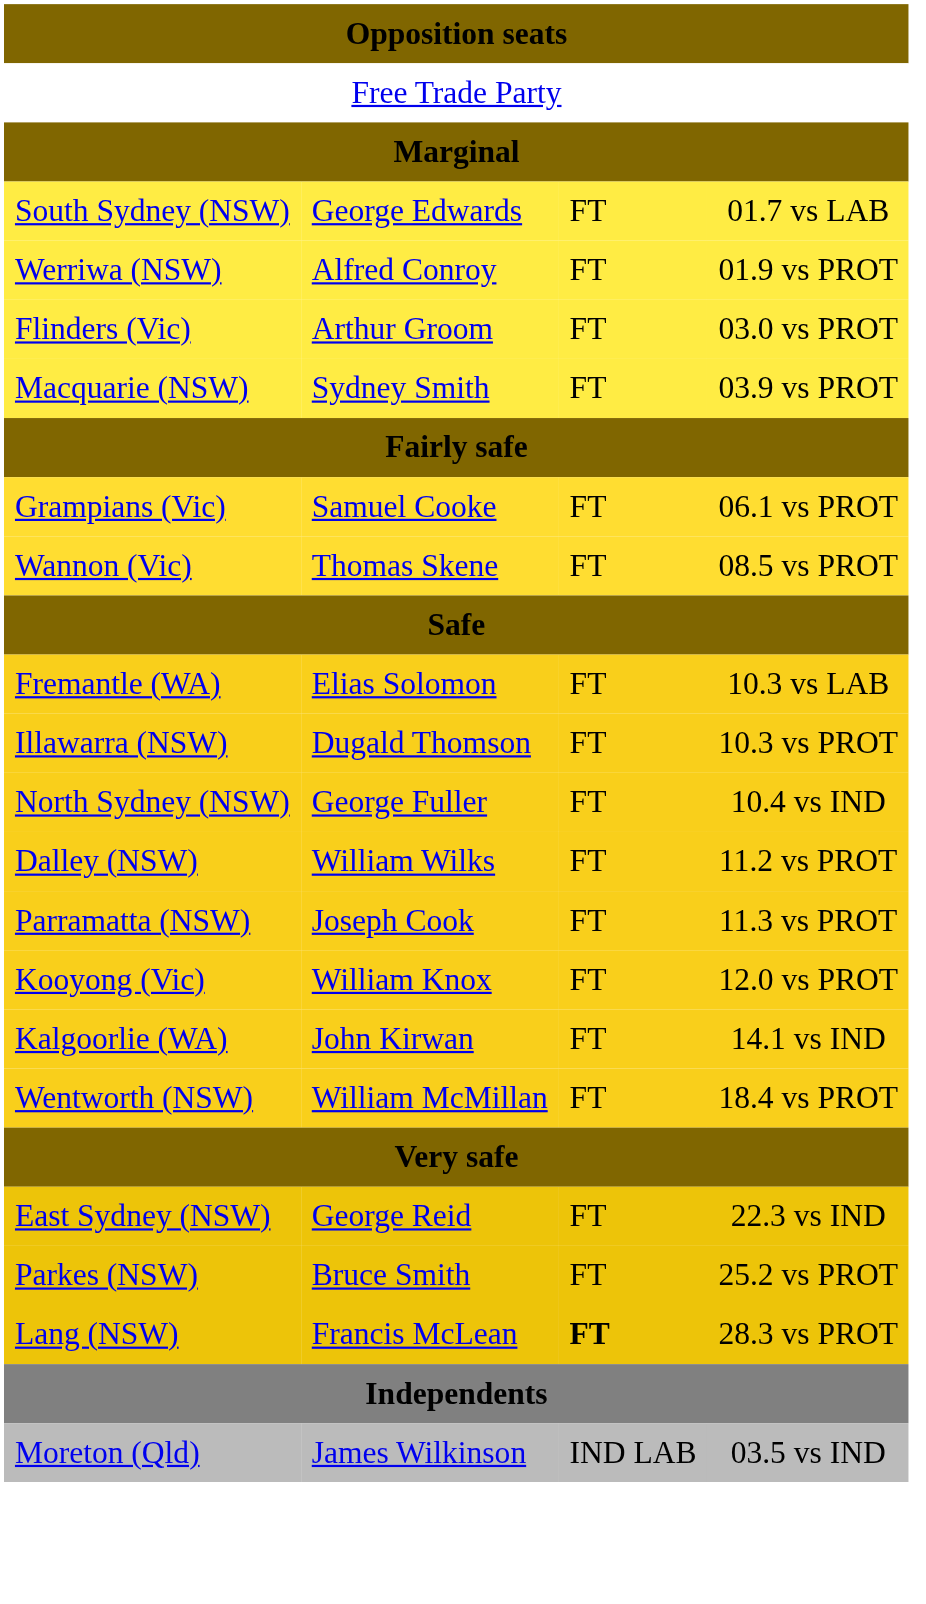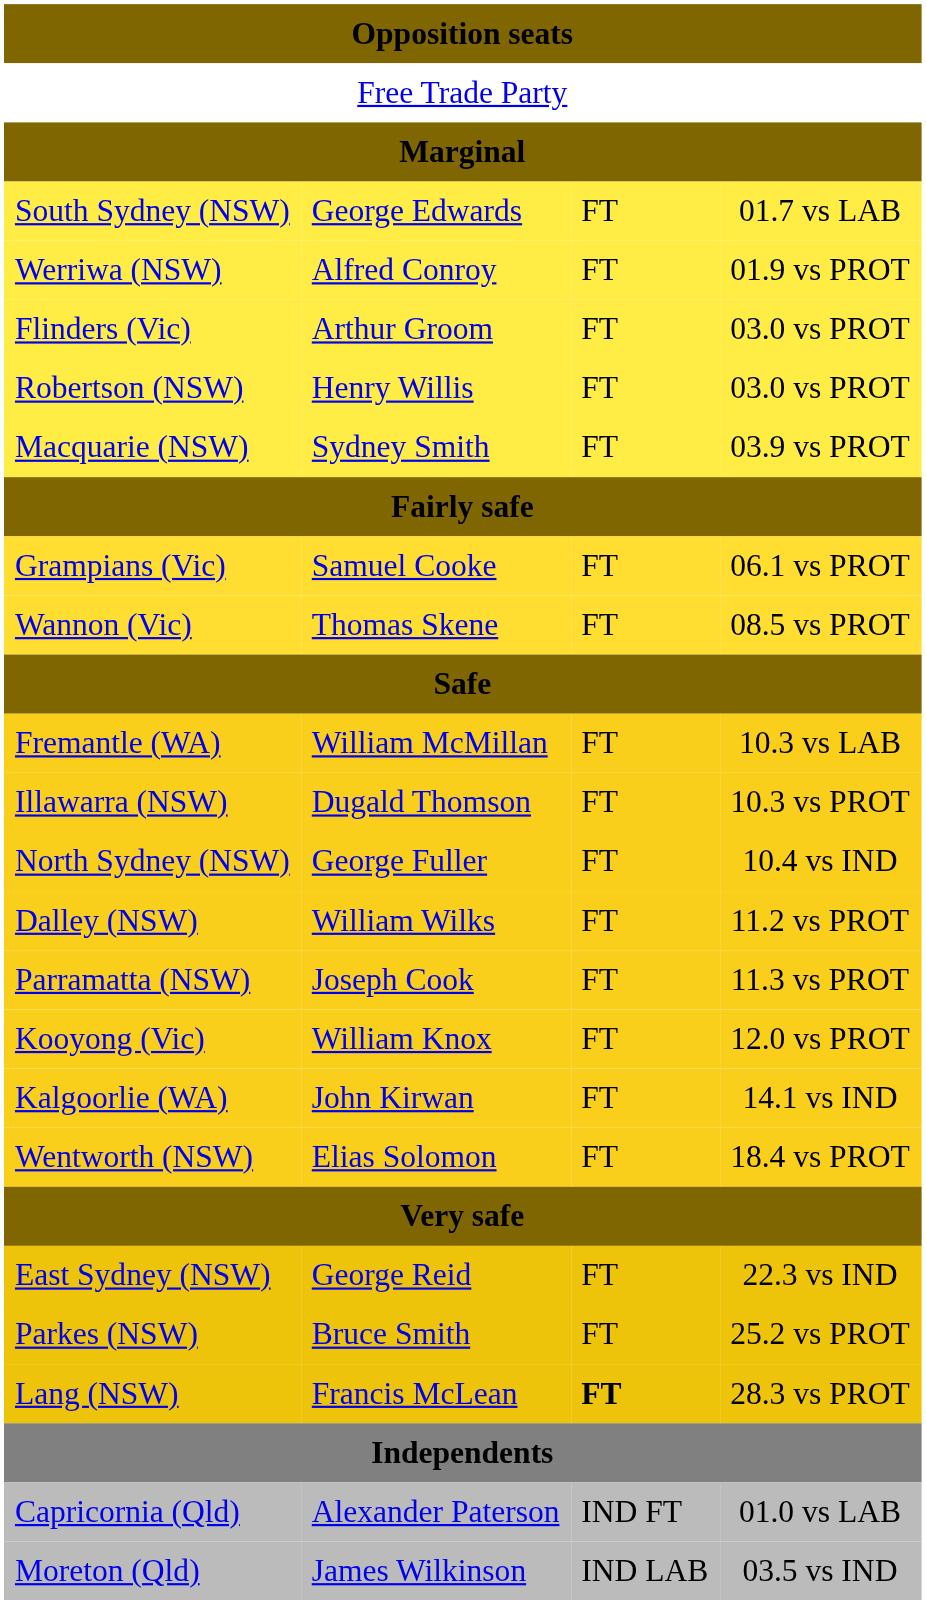 <table class="toccolours" align="left" cellpadding="5" cellspacing="0" style="margin-right: .5em; margin-top: .4em;font-size: 90%;">
 <tr>
 <td COLSPAN=4 align="center" bgcolor="806600"><span><strong>Opposition seats</strong></span></td>
 </tr>
 <tr>
 <td style="background-color:white" colspan=4 align="center"><a href='#'>Free Trade Party</a></td>
 </tr>
 <tr>
 <td COLSPAN=4 align="center" bgcolor="806600"><span><strong>Marginal</strong></span></td>
 </tr>
 <tr>
 <td align="left" bgcolor="ffec44"><a href='#'>South Sydney (NSW)</a></td>
 <td align="left" bgcolor="ffec44"><a href='#'>George Edwards</a></td>
 <td align="left" bgcolor="ffec44">FT</td>
 <td align="center" bgcolor="ffec44">01.7 vs LAB</td>
 </tr>
 <tr>
 <td align="left" bgcolor="ffec44"><a href='#'>Werriwa (NSW)</a></td>
 <td align="left" bgcolor="ffec44"><a href='#'>Alfred Conroy</a></td>
 <td align="left" bgcolor="ffec44">FT</td>
 <td align="center" bgcolor="ffec44">01.9 vs PROT</td>
 </tr>
 <tr>
 <td align="left" bgcolor="ffec44"><a href='#'>Flinders (Vic)</a></td>
 <td align="left" bgcolor="ffec44"><a href='#'>Arthur Groom</a></td>
 <td align="left" bgcolor="ffec44">FT</td>
 <td align="center" bgcolor="ffec44">03.0 vs PROT</td>
 </tr>
 <tr>
+<td align="left" bgcolor="ffec44"><a href='#'>Robertson (NSW)</a></td>
+<td align="left" bgcolor="ffec44"><a href='#'>Henry Willis</a></td>
+<td align="left" bgcolor="ffec44">FT</td>
+<td align="center" bgcolor="ffec44">03.0 vs PROT</td>
+</tr>
+<tr>
 <td align="left" bgcolor="ffec44"><a href='#'>Macquarie (NSW)</a></td>
 <td align="left" bgcolor="ffec44"><a href='#'>Sydney Smith</a></td>
 <td align="left" bgcolor="ffec44">FT</td>
 <td align="center" bgcolor="ffec44">03.9 vs PROT</td>
 </tr>
 <tr>
 <td COLSPAN=4 align="center" bgcolor="806600"><span><strong>Fairly safe</strong></span></td>
 </tr>
 <tr>
 <td align="left" bgcolor="ffdd31"><a href='#'>Grampians (Vic)</a></td>
 <td align="left" bgcolor="ffdd31"><a href='#'>Samuel Cooke</a></td>
 <td align="left" bgcolor="ffdd31">FT</td>
 <td align="center" bgcolor="ffdd31">06.1 vs PROT</td>
 </tr>
 <tr>
 <td align="left" bgcolor="ffdd31"><a href='#'>Wannon (Vic)</a></td>
 <td align="left" bgcolor="ffdd31"><a href='#'>Thomas Skene</a></td>
 <td align="left" bgcolor="ffdd31">FT</td>
 <td align="center" bgcolor="ffdd31">08.5 vs PROT</td>
 </tr>
 <tr>
 <td COLSPAN=4 align="center" bgcolor="806600"><span><strong>Safe</strong></span></td>
 </tr>
 <tr>
 <td align="left" bgcolor="f9cf1b"><a href='#'>Fremantle (WA)</a></td>
-<td align="left" bgcolor="f9cf1b"><a href='#'>Elias Solomon</a></td>
+<td align="left" bgcolor="f9cf1b"><a href='#'>William McMillan</a></td>
 <td align="left" bgcolor="f9cf1b">FT</td>
 <td align="center" bgcolor="f9cf1b">10.3 vs LAB</td>
 </tr>
 <tr>
 <td align="left" bgcolor="f9cf1b"><a href='#'>Illawarra (NSW)</a></td>
 <td align="left" bgcolor="f9cf1b"><a href='#'>Dugald Thomson</a></td>
 <td align="left" bgcolor="f9cf1b">FT</td>
 <td align="center" bgcolor="f9cf1b">10.3 vs PROT</td>
 </tr>
 <tr>
 <td align="left" bgcolor="f9cf1b"><a href='#'>North Sydney (NSW)</a></td>
 <td align="left" bgcolor="f9cf1b"><a href='#'>George Fuller</a></td>
 <td align="left" bgcolor="f9cf1b">FT</td>
 <td align="center" bgcolor="f9cf1b">10.4 vs IND</td>
 </tr>
 <tr>
 <td align="left" bgcolor="f9cf1b"><a href='#'>Dalley (NSW)</a></td>
 <td align="left" bgcolor="f9cf1b"><a href='#'>William Wilks</a></td>
 <td align="left" bgcolor="f9cf1b">FT</td>
 <td align="center" bgcolor="f9cf1b">11.2 vs PROT</td>
 </tr>
 <tr>
 <td align="left" bgcolor="f9cf1b"><a href='#'>Parramatta (NSW)</a></td>
 <td align="left" bgcolor="f9cf1b"><a href='#'>Joseph Cook</a></td>
 <td align="left" bgcolor="f9cf1b">FT</td>
 <td align="center" bgcolor="f9cf1b">11.3 vs PROT</td>
 </tr>
 <tr>
 <td align="left" bgcolor="f9cf1b"><a href='#'>Kooyong (Vic)</a></td>
 <td align="left" bgcolor="f9cf1b"><a href='#'>William Knox</a></td>
 <td align="left" bgcolor="f9cf1b">FT</td>
 <td align="center" bgcolor="f9cf1b">12.0 vs PROT</td>
 </tr>
 <tr>
 <td align="left" bgcolor="f9cf1b"><a href='#'>Kalgoorlie (WA)</a></td>
 <td align="left" bgcolor="f9cf1b"><a href='#'>John Kirwan</a></td>
 <td align="left" bgcolor="f9cf1b">FT</td>
 <td align="center" bgcolor="f9cf1b">14.1 vs IND</td>
 </tr>
 <tr>
 <td align="left" bgcolor="f9cf1b"><a href='#'>Wentworth (NSW)</a></td>
-<td align="left" bgcolor="f9cf1b"><a href='#'>William McMillan</a></td>
+<td align="left" bgcolor="f9cf1b"><a href='#'>Elias Solomon</a></td>
 <td align="left" bgcolor="f9cf1b">FT</td>
 <td align="center" bgcolor="f9cf1b">18.4 vs PROT</td>
 </tr>
 <tr>
 <td COLSPAN=4 align="center" bgcolor="806600"><span><strong>Very safe</strong></span></td>
 </tr>
 <tr>
 <td align="left" bgcolor="edc409"><a href='#'>East Sydney (NSW)</a></td>
 <td align="left" bgcolor="edc409"><a href='#'>George Reid</a></td>
 <td align="left" bgcolor="edc409">FT</td>
 <td align="center" bgcolor="edc409">22.3 vs IND</td>
 </tr>
 <tr>
 <td align="left" bgcolor="edc409"><a href='#'>Parkes (NSW)</a></td>
 <td align="left" bgcolor="edc409"><a href='#'>Bruce Smith</a></td>
 <td align="left" bgcolor="edc409">FT</td>
 <td align="center" bgcolor="edc409">25.2 vs PROT</td>
 </tr>
 <tr>
 <td align="left" bgcolor="edc409"><a href='#'>Lang (NSW)</a></td>
 <td align="left" bgcolor="edc409"><a href='#'>Francis McLean</a></td>
 <td align="left" bgcolor="edc409"><strong>FT</strong></td>
 <td align="center" bgcolor="edc409">28.3 vs PROT</td>
 </tr>
 <tr>
 <td COLSPAN=4 align="center" bgcolor="gray"><span><strong>Independents</strong></span></td>
 </tr>
 <tr>
+<td align="left" bgcolor="BBBBBB"><a href='#'>Capricornia (Qld)</a></td>
+<td align="left" bgcolor="BBBBBB"><a href='#'>Alexander Paterson</a></td>
+<td align="left" bgcolor="BBBBBB">IND FT</td>
+<td align="center" bgcolor="BBBBBB">01.0 vs LAB</td>
+</tr>
+<tr>
 <td align="left" bgcolor="BBBBBB"><a href='#'>Moreton (Qld)</a></td>
 <td align="left" bgcolor="BBBBBB"><a href='#'>James Wilkinson</a></td>
 <td align="left" bgcolor="BBBBBB">IND LAB</td>
 <td align="center" bgcolor="BBBBBB">03.5 vs IND</td>
 </tr>
 </table>
